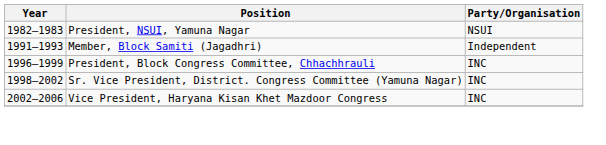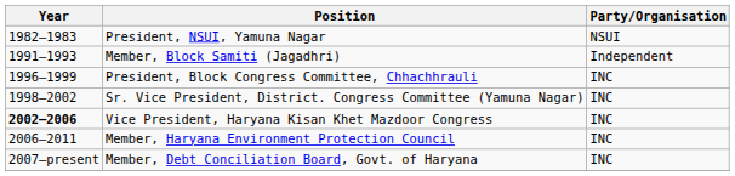 <table class="wikitable">
 <tr>
 <th>Year</th>
 <th>Position</th>
 <th>Party/Organisation</th>
 </tr>
 <tr>
 <td>1982–1983</td>
 <td>President, <a href='#'>NSUI</a>, Yamuna Nagar</td>
 <td>NSUI</td>
 </tr>
 <tr>
 <td>1991–1993</td>
 <td>Member, <a href='#'>Block Samiti</a> (Jagadhri)</td>
 <td>Independent</td>
 </tr>
 <tr>
 <td>1996–1999</td>
 <td>President, Block Congress Committee, <a href='#'>Chhachhrauli</a></td>
 <td>INC</td>
 </tr>
 <tr>
 <td>1998–2002</td>
 <td>Sr. Vice President, District. Congress Committee (Yamuna Nagar)</td>
 <td>INC</td>
 </tr>
 <tr>
-<td>2002–2006</td>
+<td><strong>2002–2006</strong></td>
 <td>Vice President, Haryana Kisan Khet Mazdoor Congress</td>
+<td>INC</td>
+</tr>
+<tr>
+<td>2006–2011</td>
+<td>Member, <a href='#'>Haryana Environment Protection Council</a></td>
+<td>INC</td>
+</tr>
+<tr>
+<td>2007–present</td>
+<td>Member, <a href='#'>Debt Conciliation Board</a>, Govt. of Haryana</td>
 <td>INC</td>
 </tr>
 <tr>
 </tr>
 </table>
